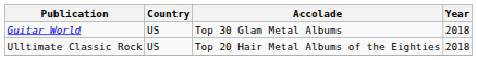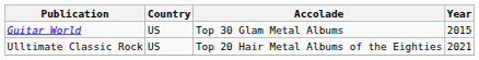 <table class="wikitable">
 <tr>
 <th>Publication</th>
 <th>Country</th>
 <th>Accolade</th>
 <th>Year</th>
 </tr>
 <tr>
 <td><em><a href='#'>Guitar World</a></em></td>
 <td>US</td>
 <td>Top 30 Glam Metal Albums</td>
-<td>2018</td>
+<td>2015</td>
 </tr>
 <tr>
 <td>Ulltimate Classic Rock</td>
 <td>US</td>
 <td>Top 20 Hair Metal Albums of the Eighties</td>
-<td>2018</td>
+<td>2021</td>
 </tr>
 <tr>
 </tr>
 </table>
